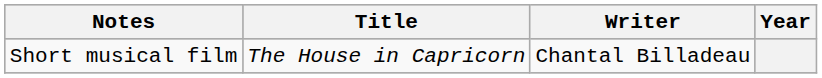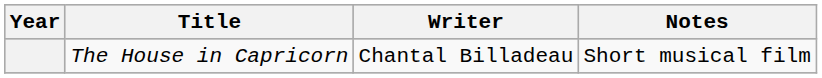 <table class="wikitable plainrowheaders sortable">
 <tr>
-<th scope="col">Notes</th>
+<th scope="col">Year</th>
 <th scope="col">Title</th>
 <th scope="col">Writer</th>
-<th scope="col">Year</th>
+<th scope="col">Notes</th>
 </tr>
 <tr>
-<td>Short musical film</td>
+<th scope="row"></th>
 <td><em>The House in Capricorn</em></td>
 <td>Chantal Billadeau</td>
-<th scope="row"></th>
+<td>Short musical film</td>
 </tr>
 </table>
